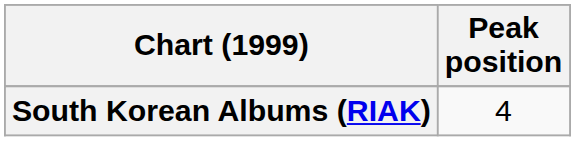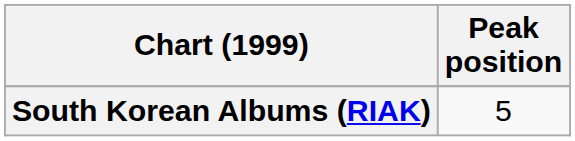 <table class="wikitable plainrowheaders" style="text-align:center;">
 <tr>
 <th>Chart (1999)</th>
 <th>Peak<br>position</th>
 </tr>
 <tr>
 </tr>
 <tr>
 <th scope="row">South Korean Albums (<a href='#'>RIAK</a>)</th>
-<td>4</td>
+<td>5</td>
 </tr>
 </table>
